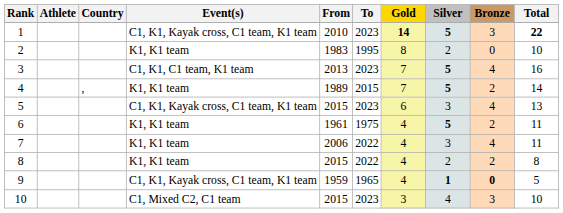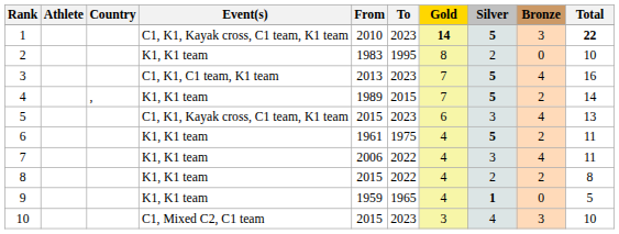 <table class="wikitable plainrowheaders" style="text-align:center;">
 <tr style="background-color:#EDEDED;">
 <th class="hintergrundfarbe5" style="width:1em">Rank</th>
 <th class="hintergrundfarbe5">Athlete</th>
 <th class="hintergrundfarbe5">Country</th>
 <th class="hintergrundfarbe5">Event(s)</th>
 <th class="hintergrundfarbe5">From</th>
 <th class="hintergrundfarbe5">To</th>
 <th style="background:    gold; width:8%">Gold</th>
 <th style="background:  silver; width:8%">Silver</th>
 <th style="background: #CC9966; width:8%">Bronze</th>
 <th class="hintergrundfarbe5" style="width:8%">Total</th>
 </tr>
 <tr>
 </tr>
 <tr align="center" bgcolor="#FFFFFF">
 <td valign="center">1</td>
 <td align="left"></td>
 <td align="left"></td>
 <td align="left">C1, K1, Kayak cross, C1 team, K1 team</td>
 <td align="center">2010</td>
 <td align="center">2023</td>
 <td style="background:#F7F6A8;"><strong>14</strong></td>
 <td style="background:#DCE5E5;"><strong>5</strong></td>
 <td style="background:#FFDAB9;">3</td>
 <td><strong>22</strong></td>
 </tr>
 <tr align="center" bgcolor="#FFFFFF">
 <td valign="center">2</td>
 <td align="left"></td>
 <td align="left"></td>
 <td align="left">K1, K1 team</td>
 <td align="center">1983</td>
 <td align="center">1995</td>
 <td style="background:#F7F6A8;">8</td>
 <td style="background:#DCE5E5;">2</td>
 <td style="background:#FFDAB9;">0</td>
 <td>10</td>
 </tr>
 <tr align="center" bgcolor="#FFFFFF">
 <td valign="center">3</td>
 <td align="left"></td>
 <td align="left"></td>
 <td align="left">C1, K1, C1 team, K1 team</td>
 <td align="center">2013</td>
 <td align="center">2023</td>
 <td style="background:#F7F6A8;">7</td>
 <td style="background:#DCE5E5;"><strong>5</strong></td>
 <td style="background:#FFDAB9;">4</td>
 <td>16</td>
 </tr>
 <tr align="center" bgcolor="#FFFFFF">
 <td valign="center">4</td>
 <td align="left"></td>
 <td align="left">, </td>
 <td align="left">K1, K1 team</td>
 <td align="center">1989</td>
 <td align="center">2015</td>
 <td style="background:#F7F6A8;">7</td>
 <td style="background:#DCE5E5;"><strong>5</strong></td>
 <td style="background:#FFDAB9;">2</td>
 <td>14</td>
 </tr>
 <tr align="center" bgcolor="#FFFFFF">
 <td valign="center">5</td>
 <td align="left"></td>
 <td align="left"></td>
 <td align="left">C1, K1, Kayak cross, C1 team, K1 team</td>
 <td align="center">2015</td>
 <td align="center">2023</td>
 <td style="background:#F7F6A8;">6</td>
 <td style="background:#DCE5E5;">3</td>
 <td style="background:#FFDAB9;">4</td>
 <td>13</td>
 </tr>
 <tr align="center" bgcolor="#FFFFFF">
 <td valign="center">6</td>
 <td align="left"></td>
 <td align="left"></td>
 <td align="left">K1, K1 team</td>
 <td align="center">1961</td>
 <td align="center">1975</td>
 <td style="background:#F7F6A8;">4</td>
 <td style="background:#DCE5E5;"><strong>5</strong></td>
 <td style="background:#FFDAB9;">2</td>
 <td>11</td>
 </tr>
 <tr align="center" bgcolor="#FFFFFF">
 <td valign="center">7</td>
 <td align="left"></td>
 <td align="left"></td>
 <td align="left">K1, K1 team</td>
 <td align="center">2006</td>
 <td align="center">2022</td>
 <td style="background:#F7F6A8;">4</td>
 <td style="background:#DCE5E5;">3</td>
 <td style="background:#FFDAB9;">4</td>
 <td>11</td>
 </tr>
 <tr align="center" bgcolor="#FFFFFF">
 <td valign="center">8</td>
 <td align="left"></td>
 <td align="left"></td>
 <td align="left">K1, K1 team</td>
 <td align="center">2015</td>
 <td align="center">2022</td>
 <td style="background:#F7F6A8;">4</td>
 <td style="background:#DCE5E5;">2</td>
 <td style="background:#FFDAB9;">2</td>
 <td>8</td>
 </tr>
 <tr align="center" bgcolor="#FFFFFF">
 <td valign="center">9</td>
 <td align="left"></td>
 <td align="left"></td>
-<td align="left">C1, K1, Kayak cross, C1 team, K1 team</td>
+<td align="left">K1, K1 team</td>
 <td align="center">1959</td>
 <td align="center">1965</td>
 <td style="background:#F7F6A8;">4</td>
 <td style="background:#DCE5E5;"><strong>1</strong></td>
-<td style="background:#FFDAB9;"><strong>0</strong></td>
+<td style="background:#FFDAB9;">0</td>
 <td>5</td>
 </tr>
 <tr align="center" bgcolor="#FFFFFF">
 <td valign="center">10</td>
 <td align="left"></td>
 <td align="left"></td>
 <td align="left">C1, Mixed C2, C1 team</td>
 <td align="center">2015</td>
 <td align="center">2023</td>
 <td style="background:#F7F6A8;">3</td>
 <td style="background:#DCE5E5;">4</td>
 <td style="background:#FFDAB9;">3</td>
 <td>10</td>
 </tr>
 </table>
